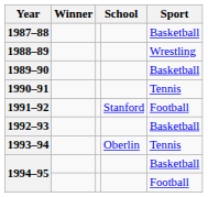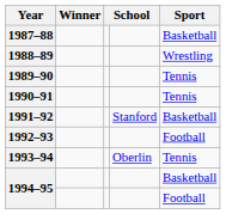 <table class="wikitable sortable">
 <tr>
 <th scope="col">Year</th>
 <th scope="col">Winner</th>
 <th scope="colgroup" colspan=2>School</th>
 <th scope="col">Sport</th>
 </tr>
 <tr>
 <th scope="row">1987–88</th>
 <td></td>
 <td style=></td>
 <td></td>
 <td><a href='#'>Basketball</a></td>
 </tr>
 <tr>
 <th scope="row">1988–89</th>
 <td></td>
 <td style=></td>
 <td></td>
 <td><a href='#'>Wrestling</a></td>
 </tr>
 <tr>
 <th scope="row">1989–90</th>
 <td></td>
 <td style=></td>
 <td></td>
-<td><a href='#'>Basketball</a></td>
+<td><a href='#'>Tennis</a></td>
 </tr>
 <tr>
 <th scope="row">1990–91</th>
 <td></td>
 <td style=></td>
 <td></td>
 <td><a href='#'>Tennis</a></td>
 </tr>
 <tr>
 <th scope="row">1991–92</th>
 <td></td>
 <td style=></td>
 <td><a href='#'>Stanford</a></td>
-<td><a href='#'>Football</a></td>
+<td><a href='#'>Basketball</a></td>
 </tr>
 <tr>
 <th scope="row">1992–93</th>
 <td></td>
 <td style=></td>
 <td></td>
-<td><a href='#'>Basketball</a></td>
+<td><a href='#'>Football</a></td>
 </tr>
 <tr>
 <th scope="row">1993–94</th>
 <td></td>
 <td style=></td>
 <td><a href='#'>Oberlin</a></td>
 <td><a href='#'>Tennis</a></td>
 </tr>
 <tr>
 <th scope="row" rowspan="2">1994–95</th>
 <td></td>
 <td style=></td>
 <td></td>
 <td><a href='#'>Basketball</a></td>
 </tr>
 <tr>
 <td></td>
 <td style=></td>
 <td></td>
 <td><a href='#'>Football</a></td>
 </tr>
 </table>
